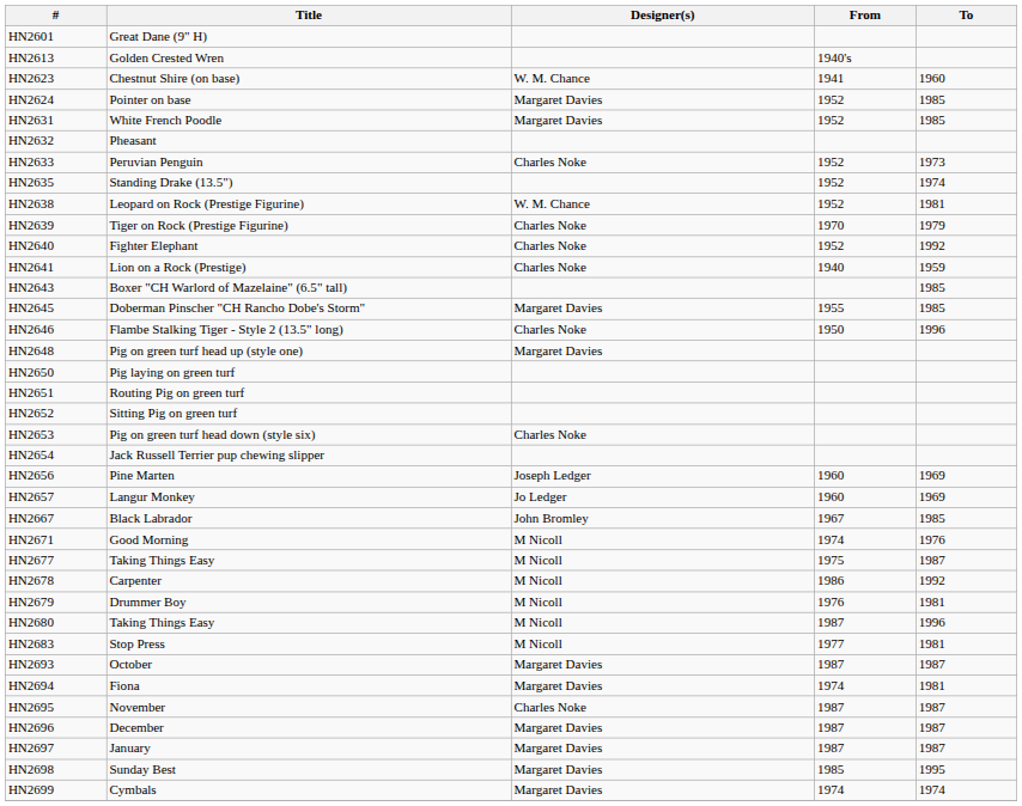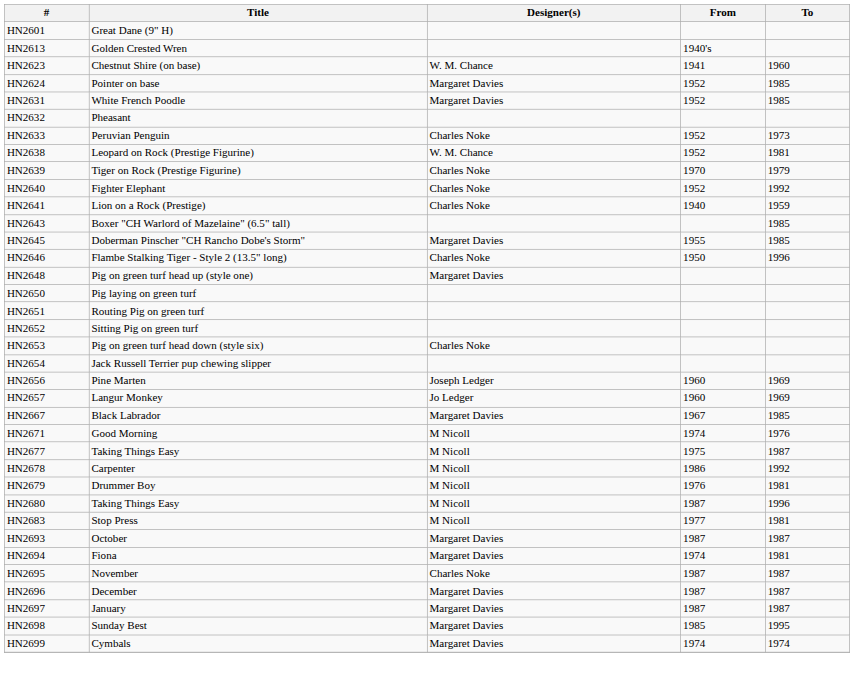 <table class="wikitable collapsible" width="97%" border="1" cellpadding="1" cellspacing="0" align="centre">
 <tr>
 <th width=10%>#</th>
 <th width=40%>Title</th>
 <th width=30%>Designer(s)</th>
 <th width=10%>From</th>
 <th width=10%>To</th>
 </tr>
 <tr>
 <td>HN2601</td>
 <td>Great Dane (9" H)</td>
 <td></td>
 <td></td>
 <td></td>
 </tr>
 <tr>
 <td>HN2613</td>
 <td>Golden Crested Wren</td>
 <td></td>
 <td>1940's</td>
 <td></td>
 </tr>
 <tr>
 <td>HN2623</td>
 <td>Chestnut Shire (on base)</td>
 <td>W. M. Chance</td>
 <td>1941</td>
 <td>1960</td>
 </tr>
 <tr>
 <td>HN2624</td>
 <td>Pointer on base</td>
 <td>Margaret Davies</td>
 <td>1952</td>
 <td>1985</td>
 </tr>
 <tr>
 <td>HN2631</td>
 <td>White French Poodle</td>
 <td>Margaret Davies</td>
 <td>1952</td>
 <td>1985</td>
 </tr>
 <tr>
 <td>HN2632</td>
 <td>Pheasant</td>
 <td></td>
 <td></td>
 <td></td>
 </tr>
 <tr>
 <td>HN2633</td>
 <td>Peruvian Penguin</td>
 <td>Charles Noke</td>
 <td>1952</td>
 <td>1973</td>
-</tr>
-<tr>
-<td>HN2635</td>
-<td>Standing Drake (13.5")</td>
-<td></td>
-<td>1952</td>
-<td>1974</td>
 </tr>
 <tr>
 <td>HN2638</td>
 <td>Leopard on Rock (Prestige Figurine)</td>
 <td>W. M. Chance</td>
 <td>1952</td>
 <td>1981</td>
 </tr>
 <tr>
 <td>HN2639</td>
 <td>Tiger on Rock (Prestige Figurine)</td>
 <td>Charles Noke</td>
 <td>1970</td>
 <td>1979</td>
 </tr>
 <tr>
 <td>HN2640</td>
 <td>Fighter Elephant</td>
 <td>Charles Noke</td>
 <td>1952</td>
 <td>1992</td>
 </tr>
 <tr>
 <td>HN2641</td>
 <td>Lion on a Rock (Prestige)</td>
 <td>Charles Noke</td>
 <td>1940</td>
 <td>1959</td>
 </tr>
 <tr>
 <td>HN2643</td>
 <td>Boxer "CH Warlord of Mazelaine" (6.5" tall)</td>
 <td></td>
 <td></td>
 <td>1985</td>
 </tr>
 <tr>
 <td>HN2645</td>
 <td>Doberman Pinscher "CH Rancho Dobe's Storm"</td>
 <td>Margaret Davies</td>
 <td>1955</td>
 <td>1985</td>
 </tr>
 <tr>
 <td>HN2646</td>
 <td>Flambe Stalking Tiger - Style 2 (13.5" long)</td>
 <td>Charles Noke</td>
 <td>1950</td>
 <td>1996</td>
 </tr>
 <tr>
 <td>HN2648</td>
 <td>Pig on green turf head up (style one)</td>
 <td>Margaret Davies</td>
 <td></td>
 <td></td>
 </tr>
 <tr>
 <td>HN2650</td>
 <td>Pig laying on green turf</td>
 <td></td>
 <td></td>
 <td></td>
 </tr>
 <tr>
 <td>HN2651</td>
 <td>Routing Pig on green turf</td>
 <td></td>
 <td></td>
 <td></td>
 </tr>
 <tr>
 <td>HN2652</td>
 <td>Sitting Pig on green turf</td>
 <td></td>
 <td></td>
 <td></td>
 </tr>
 <tr>
 <td>HN2653</td>
 <td>Pig on green turf head down (style six)</td>
 <td>Charles Noke</td>
 <td></td>
 <td></td>
 </tr>
 <tr>
 <td>HN2654</td>
 <td>Jack Russell Terrier pup chewing slipper</td>
 <td></td>
 <td></td>
 <td></td>
 </tr>
 <tr>
 <td>HN2656</td>
 <td>Pine Marten</td>
 <td>Joseph Ledger</td>
 <td>1960</td>
 <td>1969</td>
 </tr>
 <tr>
 <td>HN2657</td>
 <td>Langur Monkey</td>
 <td>Jo Ledger</td>
 <td>1960</td>
 <td>1969</td>
 </tr>
 <tr>
 <td>HN2667</td>
 <td>Black Labrador</td>
-<td>John Bromley</td>
+<td>Margaret Davies</td>
 <td>1967</td>
 <td>1985</td>
 </tr>
 <tr>
 <td>HN2671</td>
 <td>Good Morning</td>
 <td>M Nicoll</td>
 <td>1974</td>
 <td>1976</td>
 </tr>
 <tr>
 <td>HN2677</td>
 <td>Taking Things Easy</td>
 <td>M Nicoll</td>
 <td>1975</td>
 <td>1987</td>
 </tr>
 <tr>
 <td>HN2678</td>
 <td>Carpenter</td>
 <td>M Nicoll</td>
 <td>1986</td>
 <td>1992</td>
 </tr>
 <tr>
 <td>HN2679</td>
 <td>Drummer Boy</td>
 <td>M Nicoll</td>
 <td>1976</td>
 <td>1981</td>
 </tr>
 <tr>
 <td>HN2680</td>
 <td>Taking Things Easy</td>
 <td>M Nicoll</td>
 <td>1987</td>
 <td>1996</td>
 </tr>
 <tr>
 <td>HN2683</td>
 <td>Stop Press</td>
 <td>M Nicoll</td>
 <td>1977</td>
 <td>1981</td>
 </tr>
 <tr>
 <td>HN2693</td>
 <td>October</td>
 <td>Margaret Davies</td>
 <td>1987</td>
 <td>1987</td>
 </tr>
 <tr>
 <td>HN2694</td>
 <td>Fiona</td>
 <td>Margaret Davies</td>
 <td>1974</td>
 <td>1981</td>
 </tr>
 <tr>
 <td>HN2695</td>
 <td>November</td>
 <td>Charles Noke</td>
 <td>1987</td>
 <td>1987</td>
 </tr>
 <tr>
 <td>HN2696</td>
 <td>December</td>
 <td>Margaret Davies</td>
 <td>1987</td>
 <td>1987</td>
 </tr>
 <tr>
 <td>HN2697</td>
 <td>January</td>
 <td>Margaret Davies</td>
 <td>1987</td>
 <td>1987</td>
 </tr>
 <tr>
 <td>HN2698</td>
 <td>Sunday Best</td>
 <td>Margaret Davies</td>
 <td>1985</td>
 <td>1995</td>
 </tr>
 <tr>
 <td>HN2699</td>
 <td>Cymbals</td>
 <td>Margaret Davies</td>
 <td>1974</td>
 <td>1974</td>
 </tr>
 <tr>
 </tr>
 </table>
